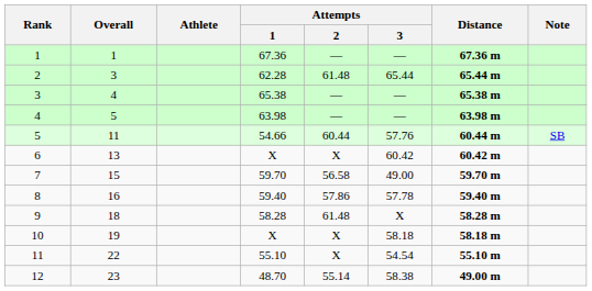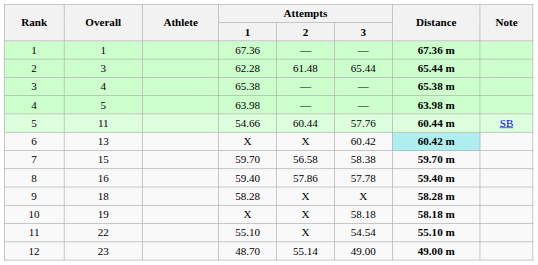 <table class="wikitable" style=" text-align:center; font-size:110%;" width="95%">
 <tr>
 <th rowspan="2">Rank</th>
 <th rowspan="2">Overall</th>
 <th rowspan="2">Athlete</th>
 <th colspan="3">Attempts</th>
 <th rowspan="2">Distance</th>
 <th rowspan="2">Note</th>
 </tr>
 <tr>
 <th>1</th>
 <th>2</th>
 <th>3</th>
 </tr>
 <tr style="background:#ccffcc;">
 <td>1</td>
 <td>1</td>
 <td align=left></td>
 <td>67.36</td>
 <td>—</td>
 <td>—</td>
 <td><strong>67.36 m</strong></td>
 <td></td>
 </tr>
 <tr style="background:#ccffcc;">
 <td>2</td>
 <td>3</td>
 <td align=left></td>
 <td>62.28</td>
 <td>61.48</td>
 <td>65.44</td>
 <td><strong>65.44 m</strong></td>
 <td></td>
 </tr>
 <tr style="background:#ccffcc;">
 <td>3</td>
 <td>4</td>
 <td align=left></td>
 <td>65.38</td>
 <td>—</td>
 <td>—</td>
 <td><strong>65.38 m</strong></td>
 <td></td>
 </tr>
 <tr style="background:#ccffcc;">
 <td>4</td>
 <td>5</td>
 <td align=left></td>
 <td>63.98</td>
 <td>—</td>
 <td>—</td>
 <td><strong>63.98 m</strong></td>
 <td></td>
 </tr>
 <tr style="background:#ddffdd;">
 <td>5</td>
 <td>11</td>
 <td align=left></td>
 <td>54.66</td>
 <td>60.44</td>
 <td>57.76</td>
 <td><strong>60.44 m</strong></td>
 <td><a href='#'>SB</a></td>
 </tr>
 <tr>
 <td>6</td>
 <td>13</td>
 <td align=left></td>
 <td>X</td>
 <td>X</td>
 <td>60.42</td>
-<td><strong>60.42 m</strong></td>
+<td style="background: paleturquoise;"><strong>60.42 m</strong></td>
 <td></td>
 </tr>
 <tr>
 <td>7</td>
 <td>15</td>
 <td align=left></td>
 <td>59.70</td>
 <td>56.58</td>
-<td>49.00</td>
+<td>58.38</td>
 <td><strong>59.70 m</strong></td>
 <td></td>
 </tr>
 <tr>
 <td>8</td>
 <td>16</td>
 <td align=left></td>
 <td>59.40</td>
 <td>57.86</td>
 <td>57.78</td>
 <td><strong>59.40 m</strong></td>
 <td></td>
 </tr>
 <tr>
 <td>9</td>
 <td>18</td>
 <td align=left></td>
 <td>58.28</td>
-<td>61.48</td>
+<td>X</td>
 <td>X</td>
 <td><strong>58.28 m</strong></td>
 <td></td>
 </tr>
 <tr>
 <td>10</td>
 <td>19</td>
 <td align=left></td>
 <td>X</td>
 <td>X</td>
 <td>58.18</td>
 <td><strong>58.18 m</strong></td>
 <td></td>
 </tr>
 <tr>
 <td>11</td>
 <td>22</td>
 <td align=left></td>
 <td>55.10</td>
 <td>X</td>
 <td>54.54</td>
 <td><strong>55.10 m</strong></td>
 <td></td>
 </tr>
 <tr>
 <td>12</td>
 <td>23</td>
 <td align=left></td>
 <td>48.70</td>
 <td>55.14</td>
-<td>58.38</td>
+<td>49.00</td>
 <td><strong>49.00 m</strong></td>
 <td></td>
 </tr>
 </table>
